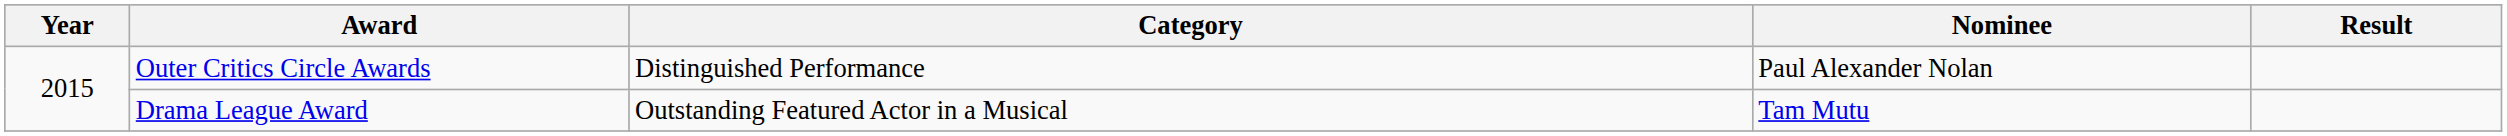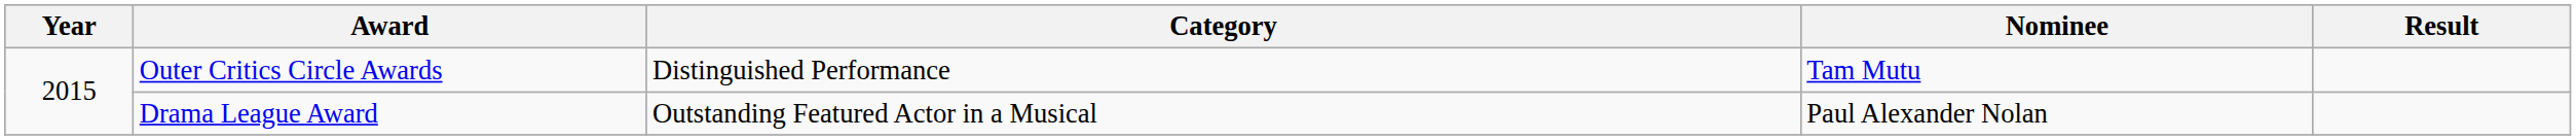 <table class="wikitable" style="width:95%;">
 <tr>
 <th style="width:5%;">Year</th>
 <th style="width:20%;">Award</th>
 <th style="width:45%;">Category</th>
 <th style="width:20%;">Nominee</th>
 <th style="width:10%;">Result</th>
 </tr>
 <tr>
 <td rowspan="2" style="text-align:center;">2015</td>
 <td><a href='#'>Outer Critics Circle Awards</a></td>
 <td>Distinguished Performance</td>
-<td>Paul Alexander Nolan</td>
+<td><a href='#'>Tam Mutu</a></td>
 <td></td>
 </tr>
 <tr>
 <td><a href='#'>Drama League Award</a></td>
 <td>Outstanding Featured Actor in a Musical</td>
-<td><a href='#'>Tam Mutu</a></td>
+<td>Paul Alexander Nolan</td>
 <td></td>
 </tr>
 </table>
